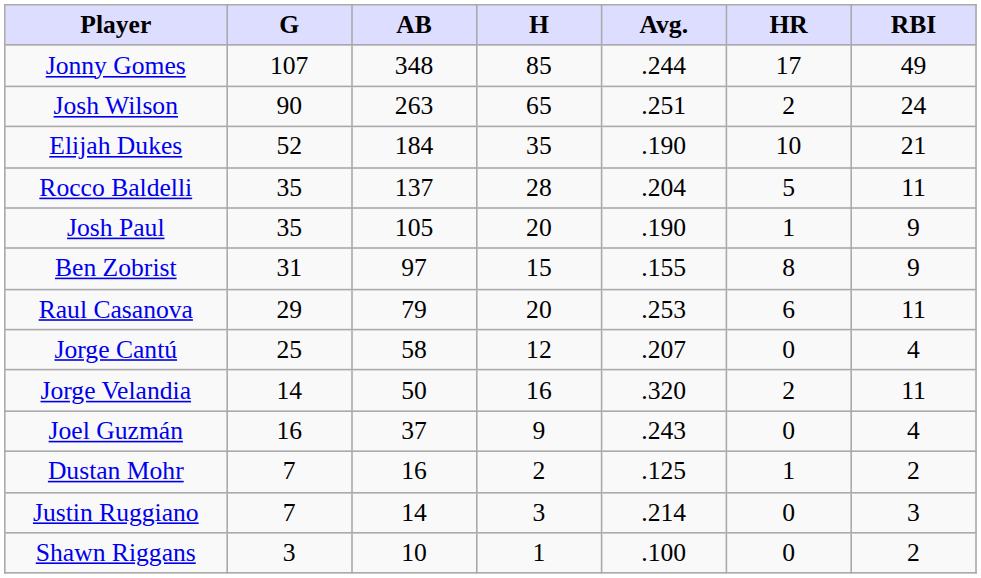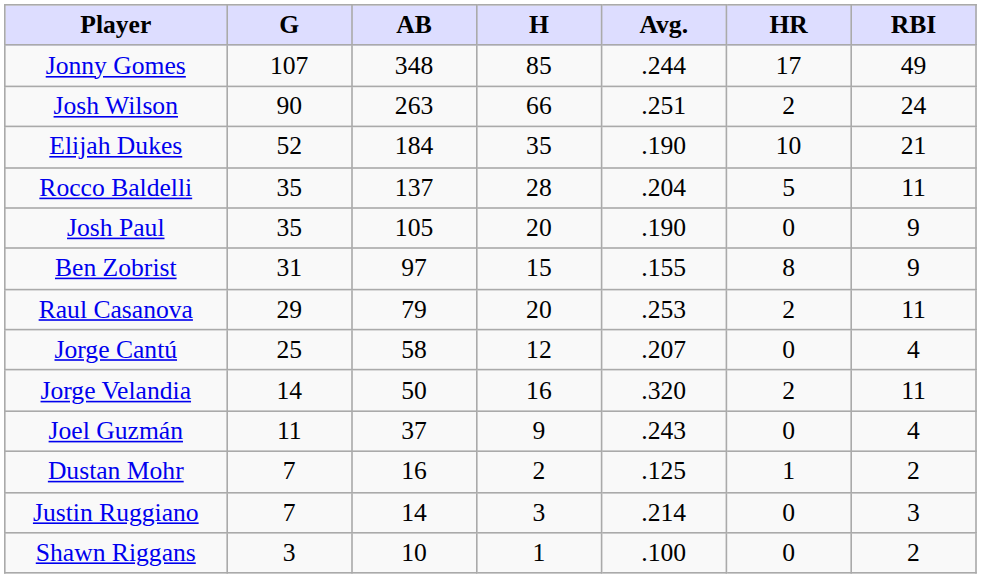 <table class="wikitable sortable">
 <tr>
 <th style="background:#ddf; width:16%;">Player</th>
 <th style="background:#ddf; width:9%;">G</th>
 <th style="background:#ddf; width:9%;">AB</th>
 <th style="background:#ddf; width:9%;">H</th>
 <th style="background:#ddf; width:9%;">Avg.</th>
 <th style="background:#ddf; width:9%;">HR</th>
 <th style="background:#ddf; width:9%;">RBI</th>
 </tr>
 <tr align=center>
 <td><a href='#'>Jonny Gomes</a></td>
 <td>107</td>
 <td>348</td>
 <td>85</td>
 <td>.244</td>
 <td>17</td>
 <td>49</td>
 </tr>
 <tr align=center>
 <td><a href='#'>Josh Wilson</a></td>
 <td>90</td>
 <td>263</td>
-<td>65</td>
+<td>66</td>
 <td>.251</td>
 <td>2</td>
 <td>24</td>
 </tr>
 <tr align=center>
 <td><a href='#'>Elijah Dukes</a></td>
 <td>52</td>
 <td>184</td>
 <td>35</td>
 <td>.190</td>
 <td>10</td>
 <td>21</td>
 </tr>
 <tr align=center>
 <td><a href='#'>Rocco Baldelli</a></td>
 <td>35</td>
 <td>137</td>
 <td>28</td>
 <td>.204</td>
 <td>5</td>
 <td>11</td>
 </tr>
 <tr align=center>
 <td><a href='#'>Josh Paul</a></td>
 <td>35</td>
 <td>105</td>
 <td>20</td>
 <td>.190</td>
-<td>1</td>
+<td>0</td>
 <td>9</td>
 </tr>
 <tr align=center>
 <td><a href='#'>Ben Zobrist</a></td>
 <td>31</td>
 <td>97</td>
 <td>15</td>
 <td>.155</td>
 <td>8</td>
 <td>9</td>
 </tr>
 <tr align=center>
 <td><a href='#'>Raul Casanova</a></td>
 <td>29</td>
 <td>79</td>
 <td>20</td>
 <td>.253</td>
-<td>6</td>
+<td>2</td>
 <td>11</td>
 </tr>
 <tr align=center>
 <td><a href='#'>Jorge Cantú</a></td>
 <td>25</td>
 <td>58</td>
 <td>12</td>
 <td>.207</td>
 <td>0</td>
 <td>4</td>
 </tr>
 <tr align=center>
 <td><a href='#'>Jorge Velandia</a></td>
 <td>14</td>
 <td>50</td>
 <td>16</td>
 <td>.320</td>
 <td>2</td>
 <td>11</td>
 </tr>
 <tr align=center>
 <td><a href='#'>Joel Guzmán</a></td>
-<td>16</td>
+<td>11</td>
 <td>37</td>
 <td>9</td>
 <td>.243</td>
 <td>0</td>
 <td>4</td>
 </tr>
 <tr align=center>
 <td><a href='#'>Dustan Mohr</a></td>
 <td>7</td>
 <td>16</td>
 <td>2</td>
 <td>.125</td>
 <td>1</td>
 <td>2</td>
 </tr>
 <tr align=center>
 <td><a href='#'>Justin Ruggiano</a></td>
 <td>7</td>
 <td>14</td>
 <td>3</td>
 <td>.214</td>
 <td>0</td>
 <td>3</td>
 </tr>
 <tr align=center>
 <td><a href='#'>Shawn Riggans</a></td>
 <td>3</td>
 <td>10</td>
 <td>1</td>
 <td>.100</td>
 <td>0</td>
 <td>2</td>
 </tr>
 </table>
